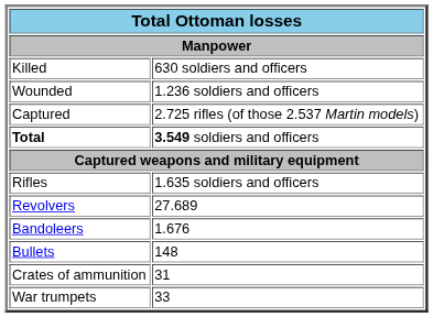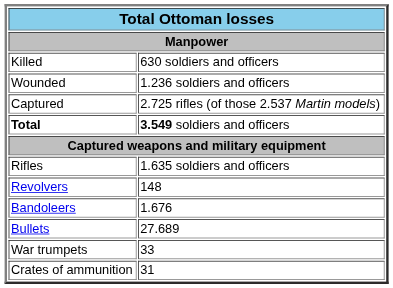 <table border="3" cellpadding="2" style="margin:auto; width:480px; ">
 <tr style="background:skyBlue;">
 <th colspan="2"><strong><big>Total Ottoman losses</big></strong></th>
 </tr>
 <tr>
 <th colspan="2" style="background:#bfbfbf; text-align:center;">Manpower</th>
 </tr>
 <tr>
 <td>Killed</td>
 <td>630 soldiers and officers</td>
 </tr>
 <tr>
 <td>Wounded</td>
 <td>1.236 soldiers and officers</td>
 </tr>
 <tr>
 <td>Captured</td>
 <td>2.725 rifles (of those 2.537 <em>Martin models</em>)</td>
 </tr>
 <tr>
 <td><strong>Total</strong></td>
 <td><strong>3.549</strong> soldiers and officers</td>
 </tr>
 <tr>
 <th colspan="2" style="background:#bfbfbf; text-align:center;">Captured weapons and military equipment</th>
 </tr>
 <tr>
 <td>Rifles</td>
 <td>1.635 soldiers and officers</td>
 </tr>
 <tr>
 <td><a href='#'>Revolvers</a></td>
-<td>27.689</td>
+<td>148</td>
 </tr>
 <tr>
 <td><a href='#'>Bandoleers</a></td>
 <td>1.676</td>
 </tr>
 <tr>
 <td><a href='#'>Bullets</a></td>
-<td>148</td>
+<td>27.689</td>
+</tr>
+<tr>
+<td>War trumpets</td>
+<td>33</td>
 </tr>
 <tr>
 <td>Crates of ammunition</td>
 <td>31</td>
 </tr>
-<tr>
-<td>War trumpets</td>
-<td>33</td>
-</tr>
 </table>
